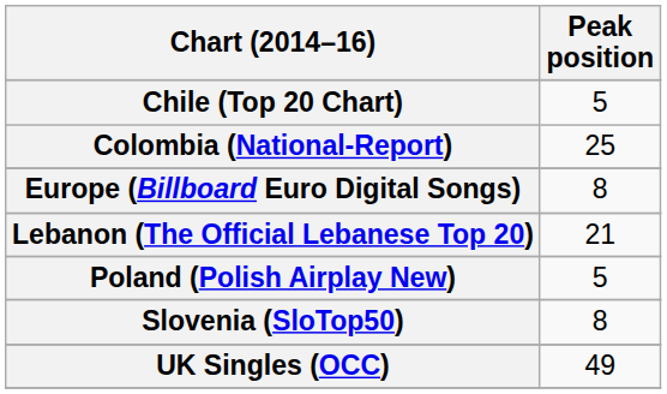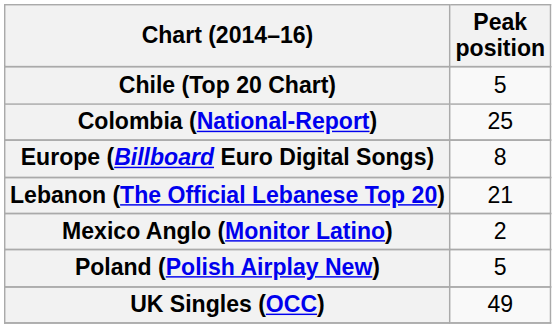 <table class="wikitable sortable plainrowheaders" style="text-align:center">
 <tr>
 <th scope="col">Chart (2014–16)</th>
 <th scope="col">Peak<br>position</th>
 </tr>
 <tr>
 </tr>
 <tr>
 </tr>
 <tr>
 </tr>
 <tr>
 </tr>
 <tr>
 </tr>
 <tr>
 </tr>
 <tr>
 <th scope="row">Chile (Top 20 Chart)</th>
 <td align="center">5</td>
 </tr>
 <tr>
 <th scope="row">Colombia (<a href='#'>National-Report</a>)</th>
 <td>25</td>
 </tr>
 <tr>
 </tr>
 <tr>
 <th scope="row">Europe (<em><a href='#'>Billboard</a></em> Euro Digital Songs)</th>
 <td>8</td>
 </tr>
 <tr>
 </tr>
 <tr>
 </tr>
 <tr>
 </tr>
 <tr>
 </tr>
 <tr>
 </tr>
 <tr>
 <th scope="row">Lebanon (<a href='#'>The Official Lebanese Top 20</a>)</th>
 <td align=center>21</td>
 </tr>
 <tr>
 </tr>
 <tr>
+<th scope="row">Mexico Anglo (<a href='#'>Monitor Latino</a>)</th>
+<td align=center>2</td>
+</tr>
+<tr>
 </tr>
 <tr>
 </tr>
 <tr>
 </tr>
 <tr>
 </tr>
 <tr>
 <th scope="row">Poland (<a href='#'>Polish Airplay New</a>)</th>
 <td align="center">5</td>
 </tr>
 <tr>
 </tr>
 <tr>
-</tr>
-<tr>
-<th scope="row">Slovenia (<a href='#'>SloTop50</a>)</th>
-<td align=center>8</td>
 </tr>
 <tr>
 </tr>
 <tr>
 </tr>
 <tr>
 </tr>
 <tr>
 </tr>
 <tr>
 <th scope="row">UK Singles (<a href='#'>OCC</a>)</th>
 <td>49</td>
 </tr>
 <tr>
 </tr>
 <tr>
 </tr>
 <tr>
 </tr>
 <tr>
 </tr>
 <tr>
 </tr>
 <tr>
 </tr>
 <tr>
 </tr>
 </table>
